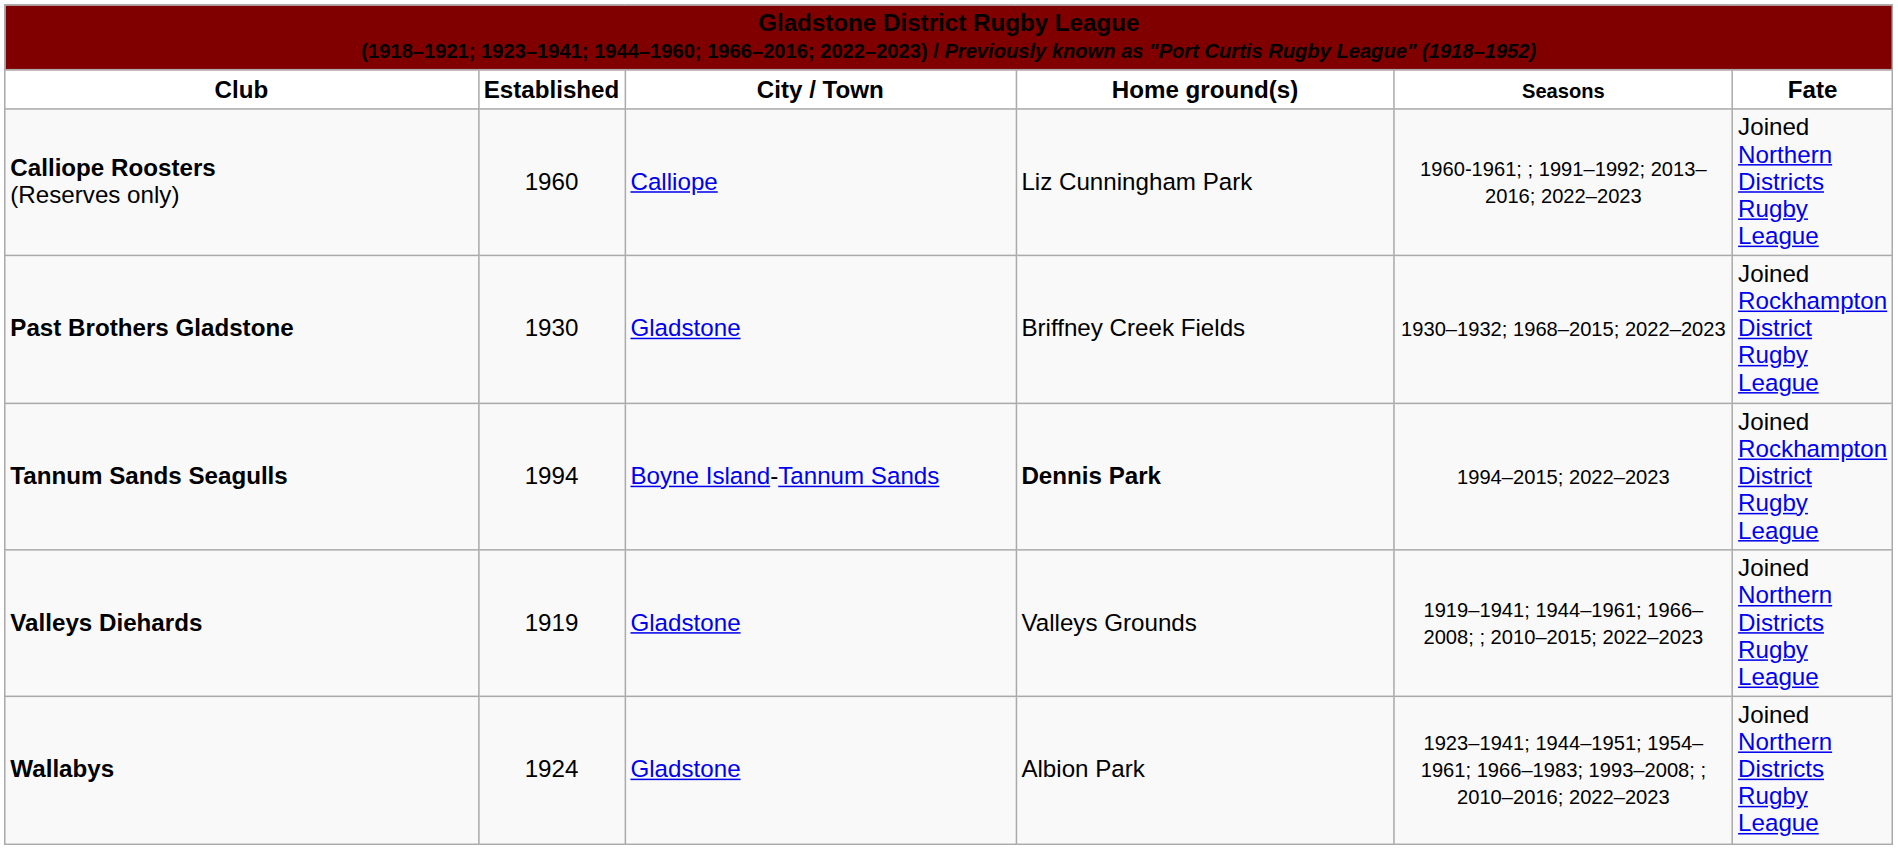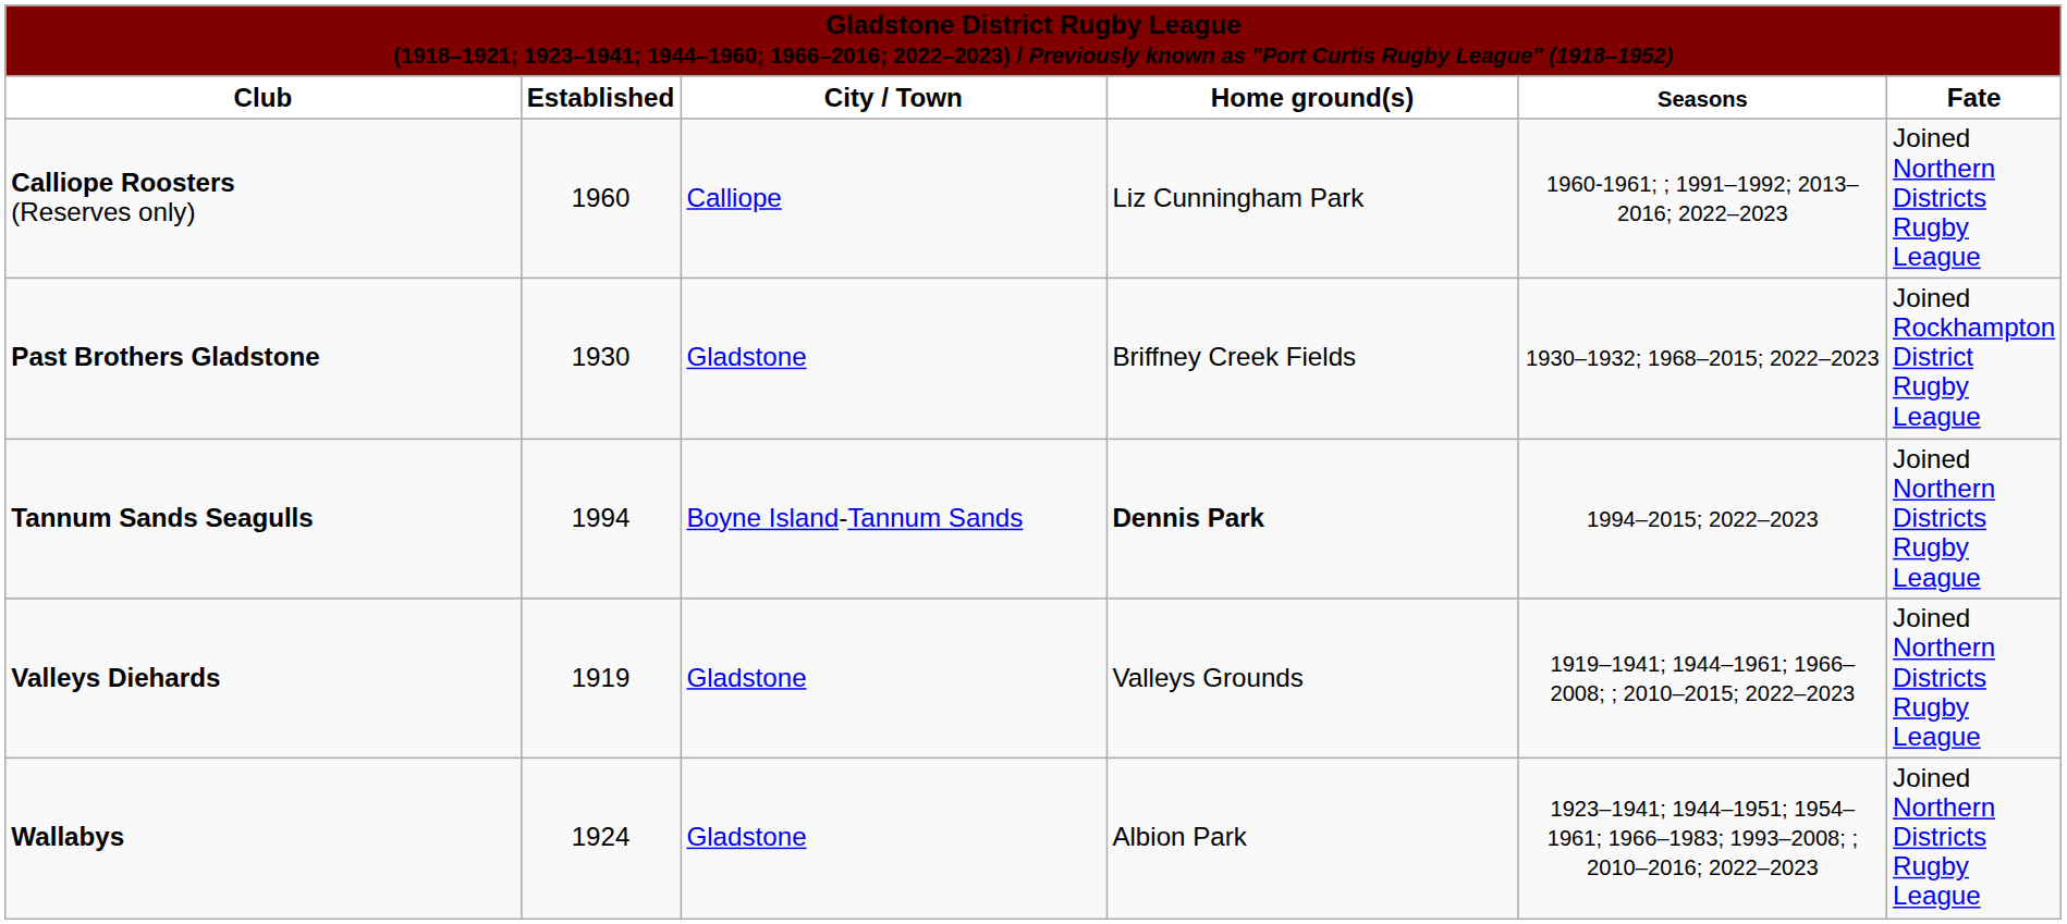 <table class="wikitable" style="width: 99%">
 <tr>
 <td colspan="8" style="background:maroon; text-align:center;"><strong><span>Gladstone District Rugby League</span></strong><br><strong><span><small>(1918–1921; 1923–1941; 1944–1960; 1966–2016; 2022–2023) / <em>Previously known as "Port Curtis Rugby League" (1918–1952)</em></small></span></strong></td>
 </tr>
 <tr>
 <th style="background:white; width:28%">Club</th>
 <th style="background:white; width:7%">Established</th>
 <th style="background:white; width:23%">City / Town</th>
 <th style="background:white; width:22%">Home ground(s)</th>
 <th style="background:white; width:23%"><small>Seasons</small></th>
 <th style="background:white; width:23%">Fate</th>
 </tr>
 <tr>
 <td> <strong>Calliope Roosters</strong> <br>(Reserves only)</td>
 <td align="center">1960</td>
 <td><a href='#'>Calliope</a></td>
 <td>Liz Cunningham Park</td>
 <td align="center"><small>1960-1961; ; 1991–1992; 2013–2016; 2022–2023</small></td>
 <td>Joined <a href='#'>Northern Districts Rugby League</a></td>
 </tr>
 <tr>
 <td> <strong>Past Brothers Gladstone</strong></td>
 <td align="center">1930</td>
 <td><a href='#'>Gladstone</a></td>
 <td>Briffney Creek Fields</td>
 <td align="center"><small>1930–1932; 1968–2015; 2022–2023</small></td>
 <td>Joined <a href='#'>Rockhampton District Rugby League</a></td>
 </tr>
 <tr>
 <td> <strong>Tannum Sands Seagulls</strong></td>
 <td align="center">1994</td>
 <td><a href='#'>Boyne Island</a>-<a href='#'>Tannum Sands</a></td>
 <td><strong>Dennis Park</strong></td>
 <td align="center"><small>1994–2015; 2022–2023</small></td>
-<td>Joined <a href='#'>Rockhampton District Rugby League</a></td>
+<td>Joined <a href='#'>Northern Districts Rugby League</a></td>
 </tr>
 <tr>
 <td> <strong>Valleys Diehards</strong></td>
 <td align="center">1919</td>
 <td><a href='#'>Gladstone</a></td>
 <td>Valleys Grounds</td>
 <td align="center"><small>1919–1941; 1944–1961; 1966–2008; ; 2010–2015; 2022–2023</small></td>
 <td>Joined <a href='#'>Northern Districts Rugby League</a></td>
 </tr>
 <tr>
 <td> <strong>Wallabys</strong></td>
 <td align="center">1924</td>
 <td><a href='#'>Gladstone</a></td>
 <td>Albion Park</td>
 <td align="center"><small>1923–1941; 1944–1951; 1954–1961; 1966–1983; 1993–2008; ; 2010–2016; 2022–2023</small></td>
 <td>Joined <a href='#'>Northern Districts Rugby League</a></td>
 </tr>
 </table>
